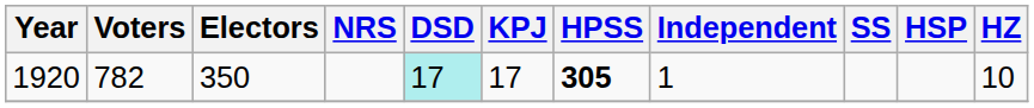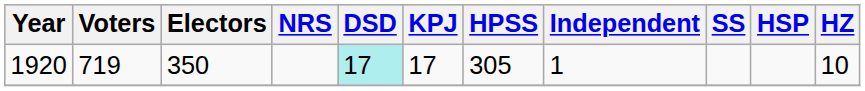 <table class="wikitable sortable sticky-header">
 <tr>
 <th>Year</th>
 <th>Voters</th>
 <th>Electors</th>
 <th><a href='#'>NRS</a></th>
 <th><a href='#'>DSD</a></th>
 <th><a href='#'>KPJ</a></th>
 <th><a href='#'>HPSS</a></th>
 <th><a href='#'>Independent</a></th>
 <th><a href='#'>SS</a></th>
 <th><a href='#'>HSP</a></th>
 <th><a href='#'>HZ</a></th>
 </tr>
 <tr>
 <td>1920</td>
-<td>782</td>
+<td>719</td>
 <td>350</td>
 <td></td>
 <td style="background: paleturquoise;">17</td>
 <td>17</td>
-<td><strong>305</strong></td>
+<td>305</td>
 <td>1</td>
 <td></td>
 <td></td>
 <td>10</td>
 </tr>
 <tr>
 </tr>
 </table>
